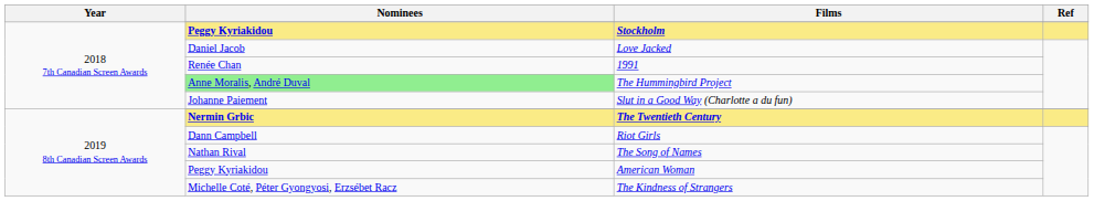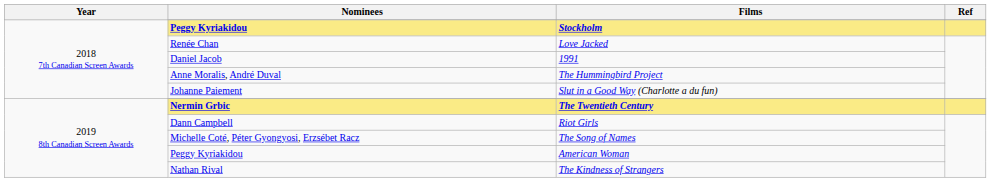 <table class="wikitable" style="width:100%;">
 <tr style="background:#bebebe;">
 <th style="width:8%;">Year</th>
 <th style="width:19%;">Nominees</th>
 <th style="width:19%;">Films</th>
 <th style="width:2%;">Ref</th>
 </tr>
 <tr>
 <td rowspan="6" align="center">2018 <br> <small><a href='#'>7th Canadian Screen Awards</a></small></td>
 </tr>
 <tr style="background:#FAEB86;">
 <td><strong><a href='#'>Peggy Kyriakidou</a></strong></td>
 <td><strong><em><a href='#'>Stockholm</a></em></strong></td>
 <td></td>
 </tr>
 <tr>
-<td><a href='#'>Daniel Jacob</a></td>
+<td><a href='#'>Renée Chan</a></td>
 <td><em><a href='#'>Love Jacked</a></em></td>
 <td rowspan=4></td>
 </tr>
 <tr>
-<td><a href='#'>Renée Chan</a></td>
+<td><a href='#'>Daniel Jacob</a></td>
 <td><em><a href='#'>1991</a></em></td>
 </tr>
 <tr>
-<td style="background: lightgreen;"><a href='#'>Anne Moralis</a>, <a href='#'>André Duval</a></td>
+<td><a href='#'>Anne Moralis</a>, <a href='#'>André Duval</a></td>
 <td><em><a href='#'>The Hummingbird Project</a></em></td>
 </tr>
 <tr>
 <td><a href='#'>Johanne Paiement</a></td>
 <td><em><a href='#'>Slut in a Good Way</a> (Charlotte a du fun)</em></td>
 </tr>
 <tr>
 <td rowspan="6" align="center">2019<br> <small><a href='#'>8th Canadian Screen Awards</a></small></td>
 </tr>
 <tr style="background:#FAEB86;">
 <td><strong><a href='#'>Nermin Grbic</a></strong></td>
 <td><strong><em><a href='#'>The Twentieth Century</a></em></strong></td>
 <td></td>
 </tr>
 <tr>
 <td><a href='#'>Dann Campbell</a></td>
 <td><em><a href='#'>Riot Girls</a></em></td>
 <td rowspan=4></td>
 </tr>
 <tr>
-<td><a href='#'>Nathan Rival</a></td>
+<td><a href='#'>Michelle Coté</a>, <a href='#'>Péter Gyongyosi</a>, <a href='#'>Erzsébet Racz</a></td>
 <td><em><a href='#'>The Song of Names</a></em></td>
 </tr>
 <tr>
 <td><a href='#'>Peggy Kyriakidou</a></td>
 <td><em><a href='#'>American Woman</a></em></td>
 </tr>
 <tr>
-<td><a href='#'>Michelle Coté</a>, <a href='#'>Péter Gyongyosi</a>, <a href='#'>Erzsébet Racz</a></td>
+<td><a href='#'>Nathan Rival</a></td>
 <td><em><a href='#'>The Kindness of Strangers</a></em></td>
 </tr>
 </table>
